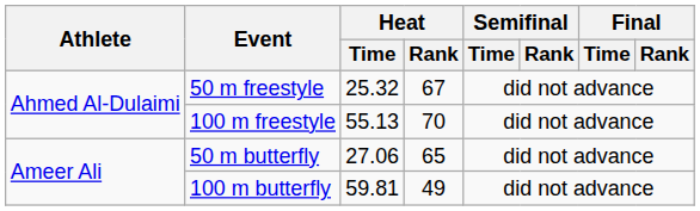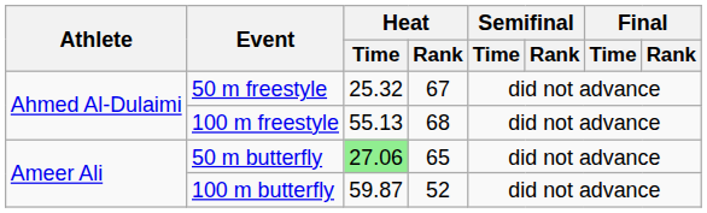 <table class=wikitable style="font-size:90%">
 <tr>
 <th rowspan="2">Athlete</th>
 <th rowspan="2">Event</th>
 <th colspan="2">Heat</th>
 <th colspan="2">Semifinal</th>
 <th colspan="2">Final</th>
 </tr>
 <tr style="font-size:95%">
 <th>Time</th>
 <th>Rank</th>
 <th>Time</th>
 <th>Rank</th>
 <th>Time</th>
 <th>Rank</th>
 </tr>
 <tr align=center>
 <td align=left rowspan=2><a href='#'>Ahmed Al-Dulaimi</a></td>
 <td align=left><a href='#'>50 m freestyle</a></td>
 <td>25.32</td>
 <td>67</td>
 <td colspan=4>did not advance</td>
 </tr>
 <tr align=center>
 <td align=left><a href='#'>100 m freestyle</a></td>
 <td>55.13</td>
-<td>70</td>
+<td>68</td>
 <td colspan=4>did not advance</td>
 </tr>
 <tr align=center>
 <td align=left rowspan=2><a href='#'>Ameer Ali</a></td>
 <td align=left><a href='#'>50 m butterfly</a></td>
-<td>27.06</td>
+<td style="background: lightgreen;">27.06</td>
 <td>65</td>
 <td colspan=4>did not advance</td>
 </tr>
 <tr align=center>
 <td align=left><a href='#'>100 m butterfly</a></td>
-<td>59.81</td>
-<td>49</td>
+<td>59.87</td>
+<td>52</td>
 <td colspan=4>did not advance</td>
 </tr>
 </table>
